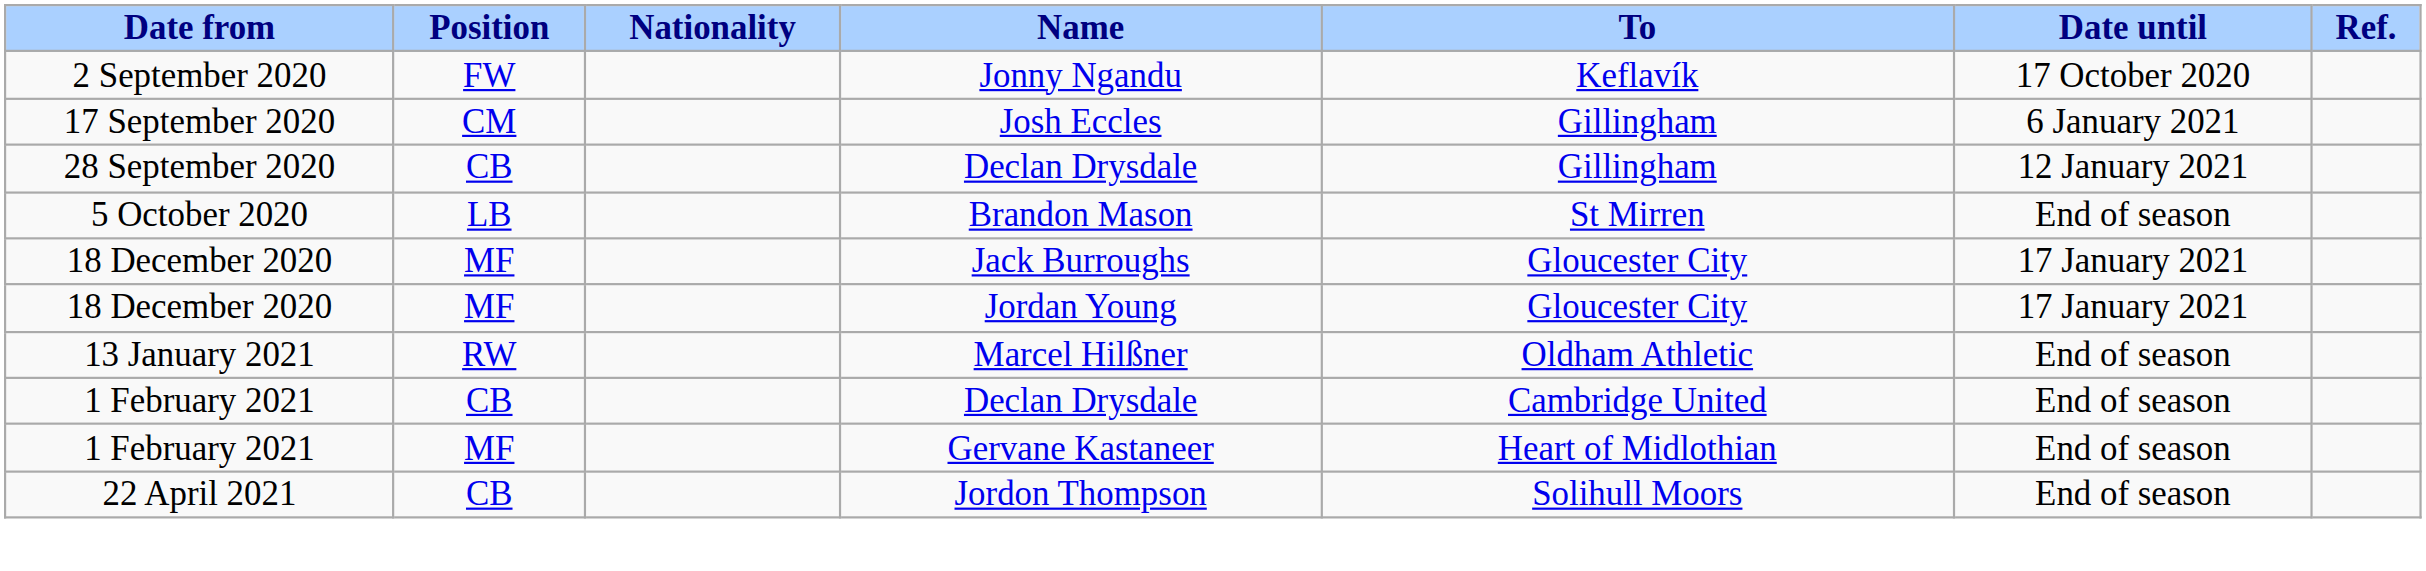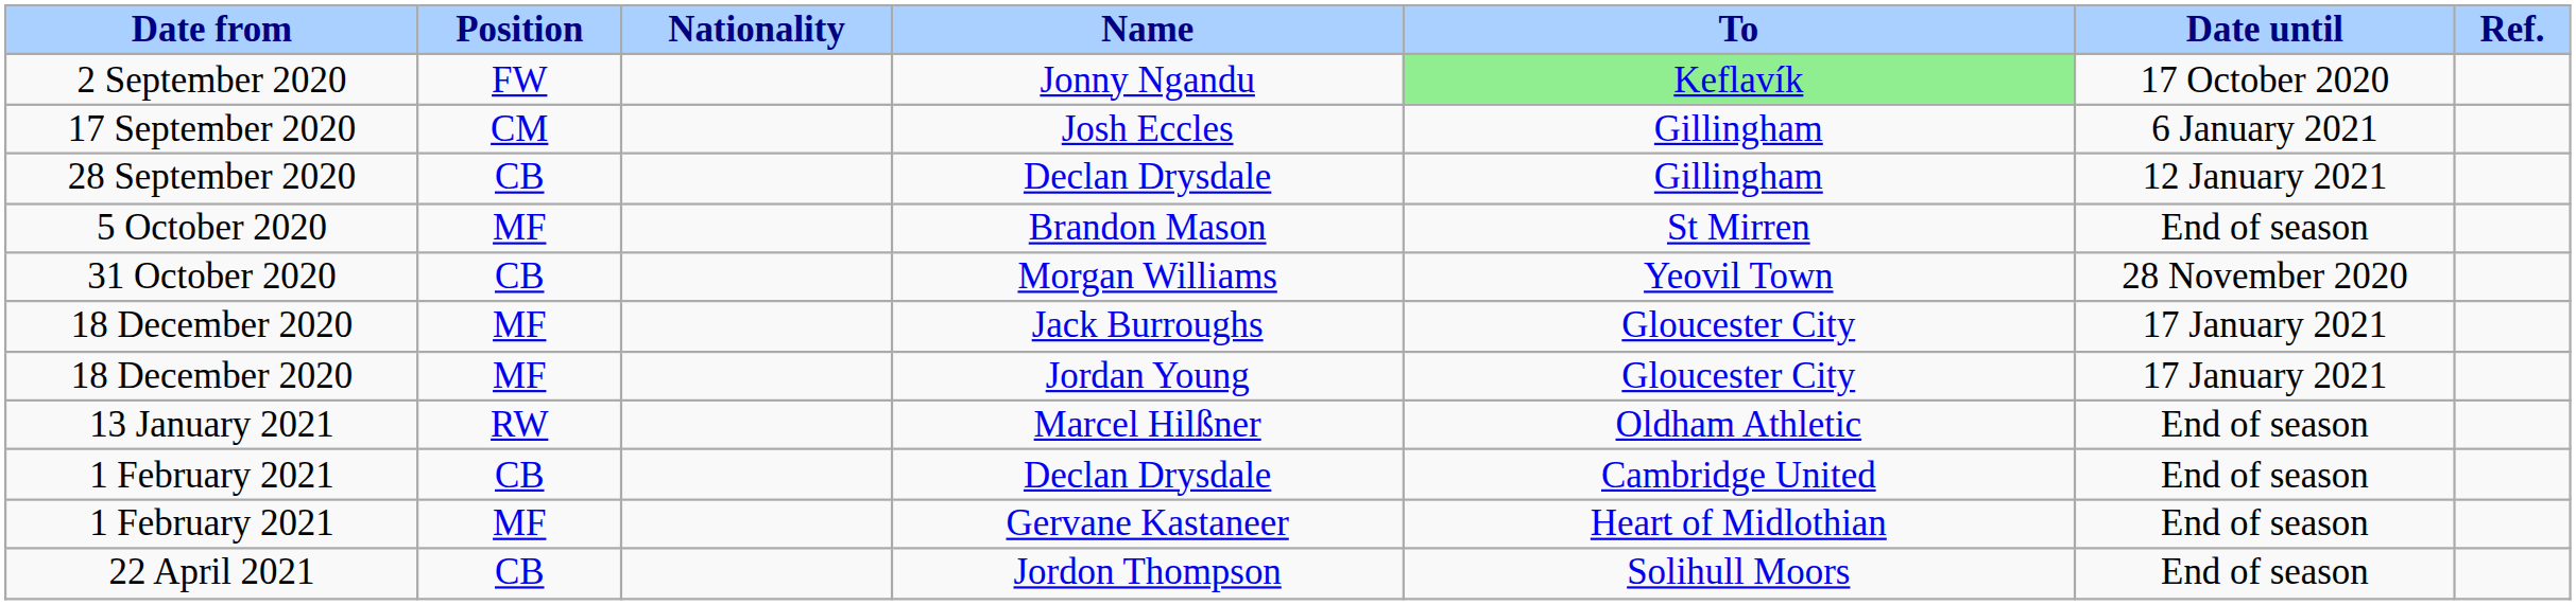 <table class="wikitable sortable alternance" style="font-size:100%; text-align:center; line-height:14px; width:70%;">
 <tr>
 <th style="background:#AAD0FF; color:#000080; width:120px;">Date from</th>
 <th style="background:#AAD0FF; color:#000080; width:50px;">Position</th>
 <th style="background:#AAD0FF; color:#000080; width:50px;">Nationality</th>
 <th style="background:#AAD0FF; color:#000080; width:150px;">Name</th>
 <th style="background:#AAD0FF; color:#000080; width:200px;">To</th>
 <th style="background:#AAD0FF; color:#000080; width:110px;">Date until</th>
 <th style="background:#AAD0FF; color:#000080; width:25px;">Ref.</th>
 </tr>
 <tr>
 <td>2 September 2020</td>
 <td><a href='#'>FW</a></td>
 <td></td>
 <td><a href='#'>Jonny Ngandu</a></td>
-<td> <a href='#'>Keflavík</a></td>
+<td style="background: lightgreen;"> <a href='#'>Keflavík</a></td>
 <td>17 October 2020</td>
 <td></td>
 </tr>
 <tr>
 <td>17 September 2020</td>
 <td><a href='#'>CM</a></td>
 <td></td>
 <td><a href='#'>Josh Eccles</a></td>
 <td> <a href='#'>Gillingham</a></td>
 <td>6 January 2021</td>
 <td></td>
 </tr>
 <tr>
 <td>28 September 2020</td>
 <td><a href='#'>CB</a></td>
 <td></td>
 <td><a href='#'>Declan Drysdale</a></td>
 <td> <a href='#'>Gillingham</a></td>
 <td>12 January 2021</td>
 <td></td>
 </tr>
 <tr>
 <td>5 October 2020</td>
-<td><a href='#'>LB</a></td>
+<td><a href='#'>MF</a></td>
 <td></td>
 <td><a href='#'>Brandon Mason</a></td>
 <td> <a href='#'>St Mirren</a></td>
 <td>End of season</td>
+<td></td>
+</tr>
+<tr>
+<td>31 October 2020</td>
+<td><a href='#'>CB</a></td>
+<td></td>
+<td><a href='#'>Morgan Williams</a></td>
+<td> <a href='#'>Yeovil Town</a></td>
+<td>28 November 2020</td>
 <td></td>
 </tr>
 <tr>
 <td>18 December 2020</td>
 <td><a href='#'>MF</a></td>
 <td></td>
 <td><a href='#'>Jack Burroughs</a></td>
 <td> <a href='#'>Gloucester City</a></td>
 <td>17 January 2021</td>
 <td></td>
 </tr>
 <tr>
 <td>18 December 2020</td>
 <td><a href='#'>MF</a></td>
 <td></td>
 <td><a href='#'>Jordan Young</a></td>
 <td> <a href='#'>Gloucester City</a></td>
 <td>17 January 2021</td>
 <td></td>
 </tr>
 <tr>
 <td>13 January 2021</td>
 <td><a href='#'>RW</a></td>
 <td></td>
 <td><a href='#'>Marcel Hilßner</a></td>
 <td> <a href='#'>Oldham Athletic</a></td>
 <td>End of season</td>
 <td></td>
 </tr>
 <tr>
 <td>1 February 2021</td>
 <td><a href='#'>CB</a></td>
 <td></td>
 <td><a href='#'>Declan Drysdale</a></td>
 <td> <a href='#'>Cambridge United</a></td>
 <td>End of season</td>
 <td></td>
 </tr>
 <tr>
 <td>1 February 2021</td>
 <td><a href='#'>MF</a></td>
 <td></td>
 <td><a href='#'>Gervane Kastaneer</a></td>
 <td> <a href='#'>Heart of Midlothian</a></td>
 <td>End of season</td>
 <td></td>
 </tr>
 <tr>
 <td>22 April 2021</td>
 <td><a href='#'>CB</a></td>
 <td></td>
 <td><a href='#'>Jordon Thompson</a></td>
 <td> <a href='#'>Solihull Moors</a></td>
 <td>End of season</td>
 <td></td>
 </tr>
 </table>
